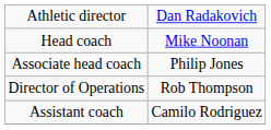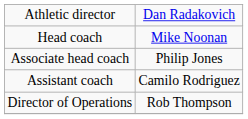 <table class="wikitable" style="text-align: center;">
 <tr>
 <td>Athletic director</td>
 <td> <a href='#'>Dan Radakovich</a></td>
 </tr>
 <tr>
 <td>Head coach</td>
 <td> <a href='#'>Mike Noonan</a></td>
 </tr>
 <tr>
 <td>Associate head coach</td>
 <td> Philip Jones</td>
 </tr>
 <tr>
+<td>Assistant coach</td>
+<td> Camilo Rodriguez</td>
+</tr>
+<tr>
 <td>Director of Operations</td>
 <td> Rob Thompson</td>
 </tr>
 <tr>
-<td>Assistant coach</td>
-<td> Camilo Rodriguez</td>
-</tr>
-<tr>
 </tr>
 </table>
